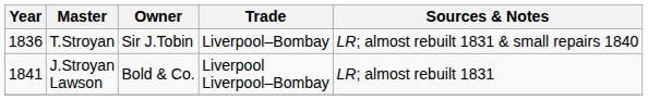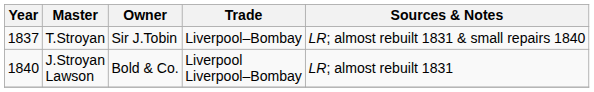 <table class=" wikitable">
 <tr>
 <th>Year</th>
 <th>Master</th>
 <th>Owner</th>
 <th>Trade</th>
 <th>Sources &  Notes</th>
 </tr>
 <tr>
-<td>1836</td>
+<td>1837</td>
 <td>T.Stroyan</td>
 <td>Sir J.Tobin</td>
 <td>Liverpool–Bombay</td>
 <td><em>LR</em>; almost rebuilt 1831 & small repairs 1840</td>
 </tr>
 <tr>
-<td>1841</td>
+<td>1840</td>
 <td>J.Stroyan<br>Lawson</td>
 <td>Bold & Co.</td>
 <td>Liverpool<br>Liverpool–Bombay</td>
 <td><em>LR</em>; almost rebuilt 1831</td>
 </tr>
 <tr>
 </tr>
 </table>
